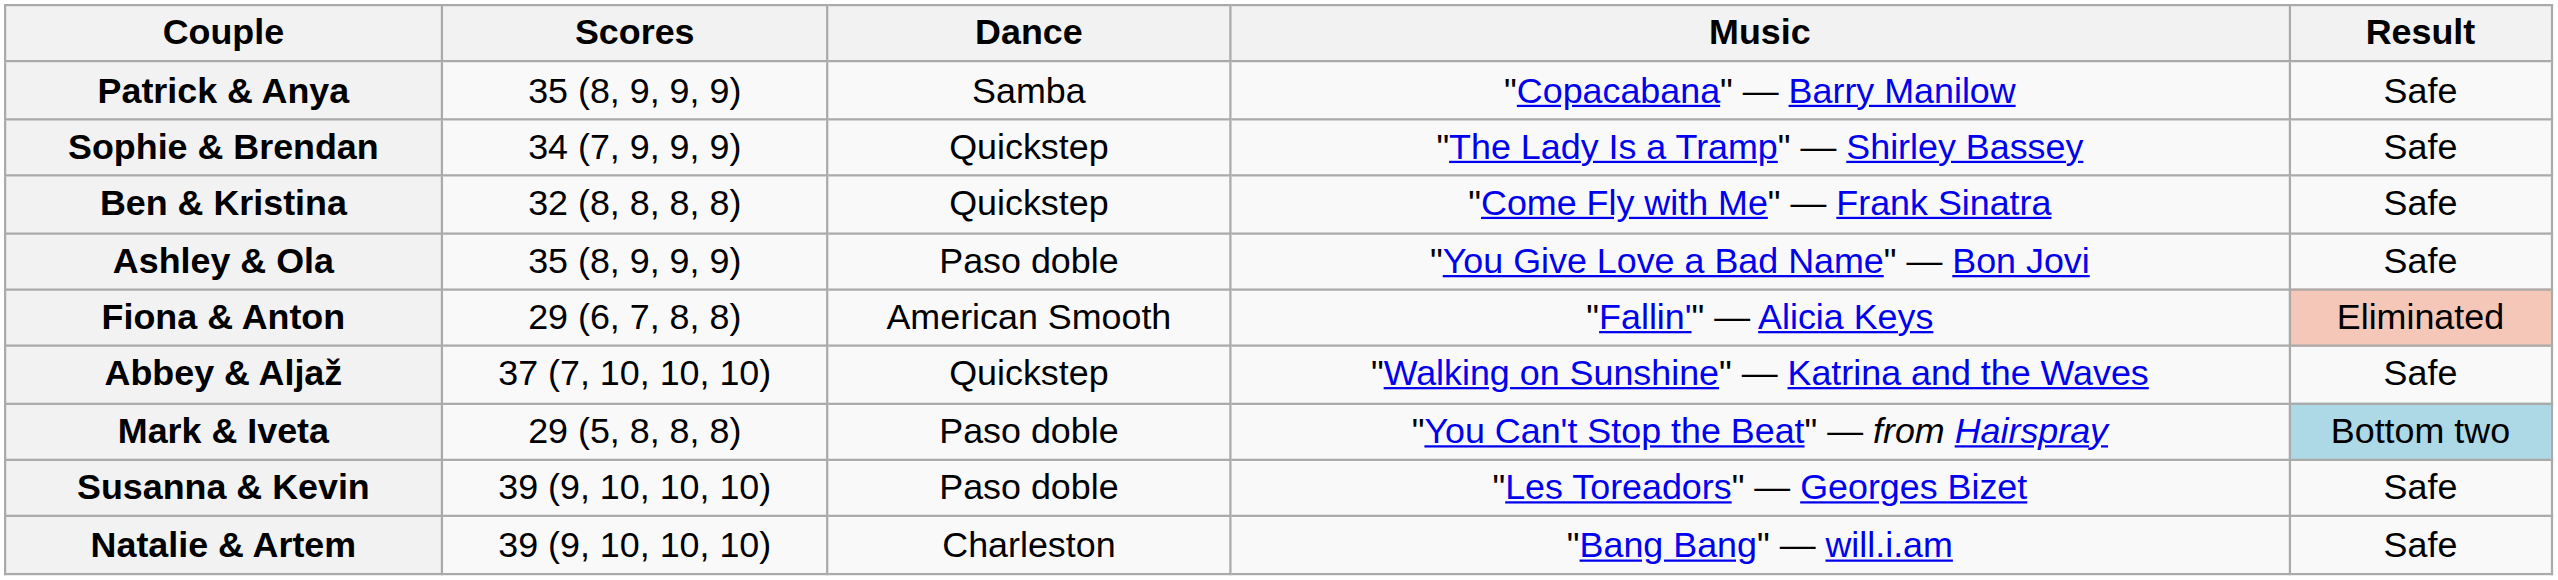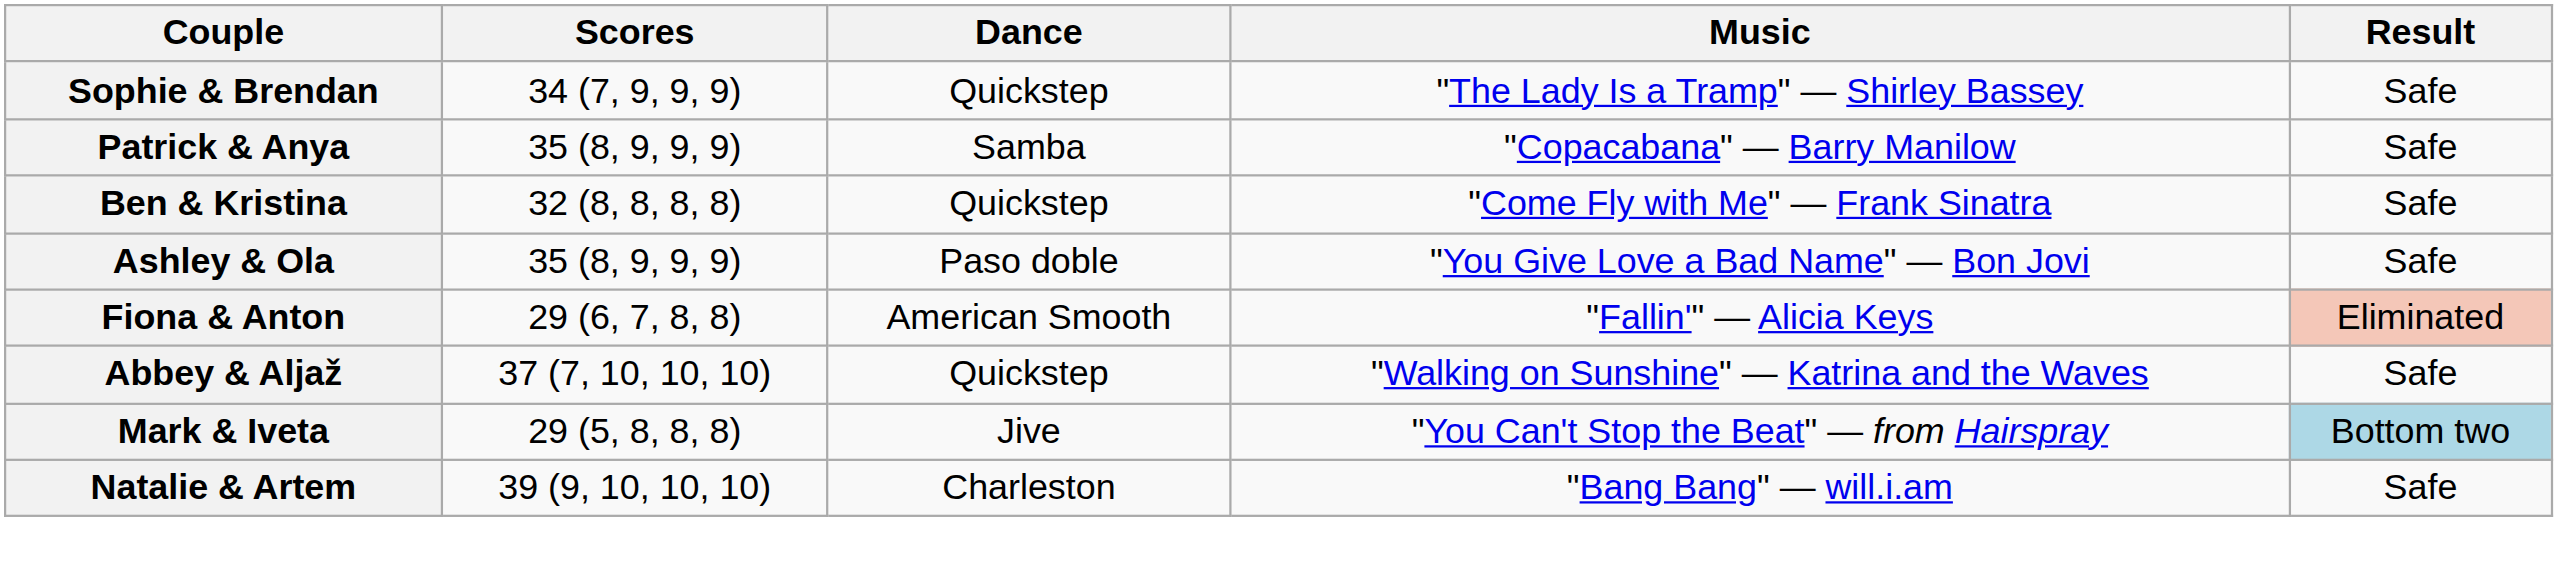 <table class="wikitable sortable" style="text-align:center; width:90%">
 <tr>
 <th scope="col">Couple</th>
 <th scope="col">Scores</th>
 <th scope="col" class="unsortable">Dance</th>
 <th scope="col" class="unsortable">Music</th>
 <th scope="col" class="unsortable">Result</th>
 </tr>
 <tr>
+<th scope="row">Sophie & Brendan</th>
+<td>34 (7, 9, 9, 9)</td>
+<td>Quickstep</td>
+<td>"<a href='#'>The Lady Is a Tramp</a>" — <a href='#'>Shirley Bassey</a></td>
+<td>Safe</td>
+</tr>
+<tr>
 <th scope="row">Patrick & Anya</th>
 <td>35 (8, 9, 9, 9)</td>
 <td>Samba</td>
 <td>"<a href='#'>Copacabana</a>" — <a href='#'>Barry Manilow</a></td>
-<td>Safe</td>
-</tr>
-<tr>
-<th scope="row">Sophie & Brendan</th>
-<td>34 (7, 9, 9, 9)</td>
-<td>Quickstep</td>
-<td>"<a href='#'>The Lady Is a Tramp</a>" — <a href='#'>Shirley Bassey</a></td>
 <td>Safe</td>
 </tr>
 <tr>
 <th scope="row">Ben & Kristina</th>
 <td>32 (8, 8, 8, 8)</td>
 <td>Quickstep</td>
 <td>"<a href='#'>Come Fly with Me</a>" — <a href='#'>Frank Sinatra</a></td>
 <td>Safe</td>
 </tr>
 <tr>
 <th scope="row">Ashley & Ola</th>
 <td>35 (8, 9, 9, 9)</td>
 <td>Paso doble</td>
 <td>"<a href='#'>You Give Love a Bad Name</a>" — <a href='#'>Bon Jovi</a></td>
 <td>Safe</td>
 </tr>
 <tr>
 <th scope="row">Fiona & Anton</th>
 <td>29 (6, 7, 8, 8)</td>
 <td>American Smooth</td>
 <td>"<a href='#'>Fallin'</a>" — <a href='#'>Alicia Keys</a></td>
 <td bgcolor="f4c7b8">Eliminated</td>
 </tr>
 <tr>
 <th scope="row">Abbey & Aljaž</th>
 <td>37 (7, 10, 10, 10)</td>
 <td>Quickstep</td>
 <td>"<a href='#'>Walking on Sunshine</a>" — <a href='#'>Katrina and the Waves</a></td>
 <td>Safe</td>
 </tr>
 <tr>
 <th scope="row">Mark & Iveta</th>
 <td>29 (5, 8, 8, 8)</td>
-<td>Paso doble</td>
+<td>Jive</td>
 <td>"<a href='#'>You Can't Stop the Beat</a>" — <em>from <a href='#'>Hairspray</a></em></td>
 <td bgcolor="lightblue">Bottom two</td>
-</tr>
-<tr>
-<th scope="row">Susanna & Kevin</th>
-<td>39 (9, 10, 10, 10)</td>
-<td>Paso doble</td>
-<td>"<a href='#'>Les Toreadors</a>" — <a href='#'>Georges Bizet</a></td>
-<td>Safe</td>
 </tr>
 <tr>
 <th scope="row">Natalie & Artem</th>
 <td>39 (9, 10, 10, 10)</td>
 <td>Charleston</td>
 <td>"<a href='#'>Bang Bang</a>" — <a href='#'>will.i.am</a></td>
 <td>Safe</td>
 </tr>
 </table>
